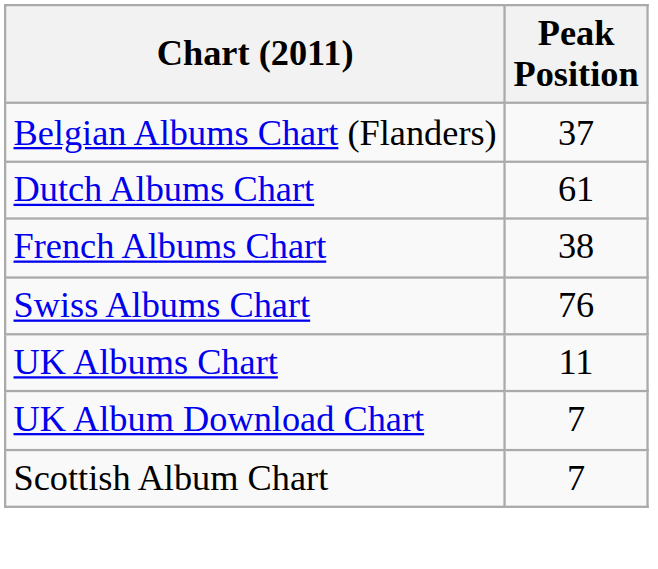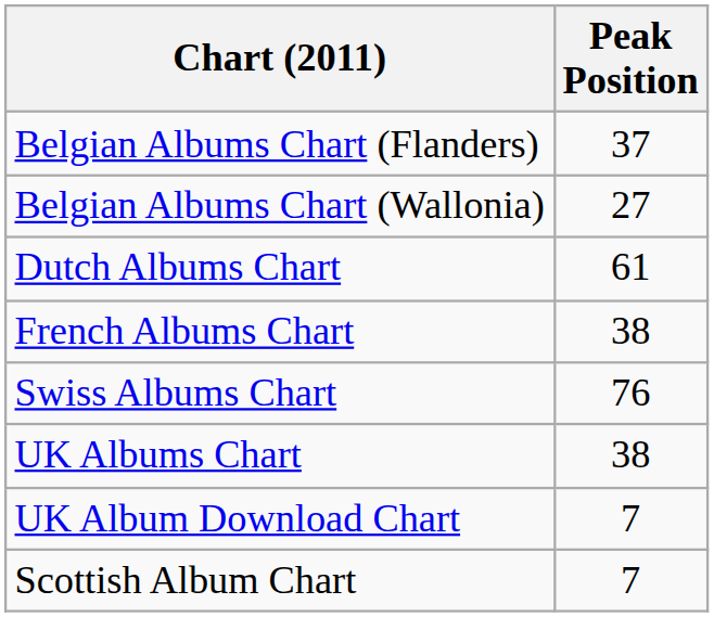 <table class="wikitable">
 <tr>
 <th>Chart (2011)</th>
 <th>Peak<br>Position</th>
 </tr>
 <tr>
 <td><a href='#'>Belgian Albums Chart</a> (Flanders)</td>
 <td style="text-align:center;">37</td>
+</tr>
+<tr>
+<td><a href='#'>Belgian Albums Chart</a> (Wallonia)</td>
+<td style="text-align:center;">27</td>
 </tr>
 <tr>
 <td><a href='#'>Dutch Albums Chart</a></td>
 <td style="text-align:center;">61</td>
 </tr>
 <tr>
 <td><a href='#'>French Albums Chart</a></td>
 <td style="text-align:center;">38</td>
 </tr>
 <tr>
 <td><a href='#'>Swiss Albums Chart</a></td>
 <td style="text-align:center;">76</td>
 </tr>
 <tr>
 <td><a href='#'>UK Albums Chart</a></td>
-<td style="text-align:center;">11</td>
+<td style="text-align:center;">38</td>
 </tr>
 <tr>
 <td><a href='#'>UK Album Download Chart</a></td>
 <td style="text-align:center;">7</td>
 </tr>
 <tr>
 <td>Scottish Album Chart</td>
 <td style="text-align:center;">7</td>
 </tr>
 </table>
